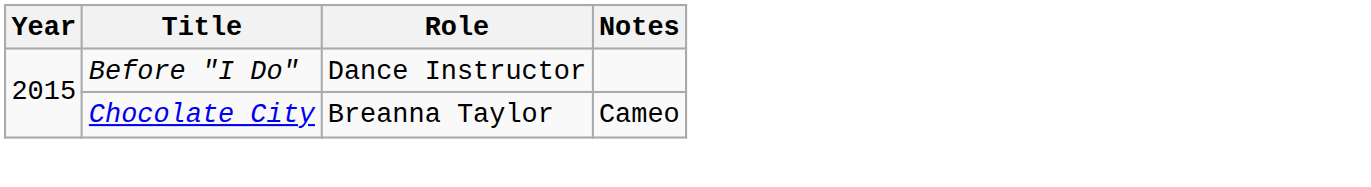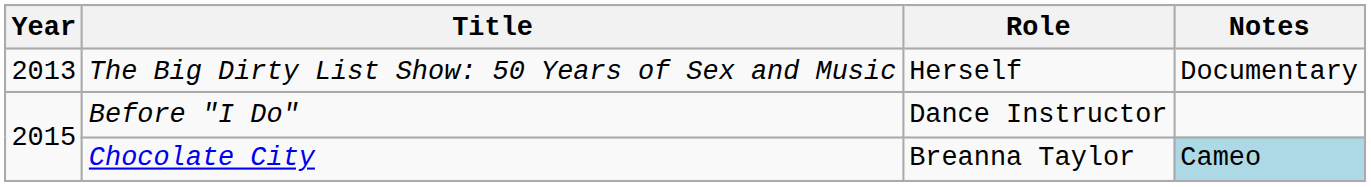 <table class="wikitable sortable plainrowheaders">
 <tr>
 <th scope="col">Year</th>
 <th scope="col">Title</th>
 <th scope="col">Role</th>
 <th scope="col" class="unsortable">Notes</th>
+</tr>
+<tr>
+<td>2013</td>
+<td><em>The Big Dirty List Show: 50 Years of Sex and Music</em></td>
+<td>Herself</td>
+<td>Documentary</td>
 </tr>
 <tr>
 <td rowspan="2">2015</td>
 <td><em>Before "I Do"</em></td>
 <td>Dance Instructor</td>
 <td></td>
 </tr>
 <tr>
 <td><em><a href='#'>Chocolate City</a></em></td>
 <td>Breanna Taylor</td>
-<td>Cameo</td>
+<td style="background: lightblue;">Cameo</td>
 </tr>
 </table>
